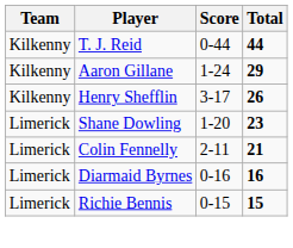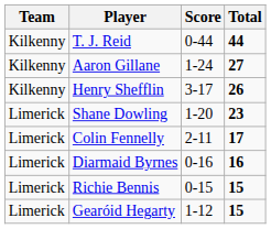 <table class="wikitable">
 <tr>
 <th>Team</th>
 <th>Player</th>
 <th>Score</th>
 <th>Total</th>
 </tr>
 <tr>
 <td>Kilkenny</td>
 <td><a href='#'>T. J. Reid</a></td>
 <td>0-44</td>
 <td><strong>44</strong></td>
 </tr>
 <tr>
 <td>Kilkenny</td>
 <td><a href='#'>Aaron Gillane</a></td>
 <td>1-24</td>
-<td><strong>29</strong></td>
+<td><strong>27</strong></td>
 </tr>
 <tr>
 <td>Kilkenny</td>
 <td><a href='#'>Henry Shefflin</a></td>
 <td>3-17</td>
 <td><strong>26</strong></td>
 </tr>
 <tr>
 <td>Limerick</td>
 <td><a href='#'>Shane Dowling</a></td>
 <td>1-20</td>
 <td><strong>23</strong></td>
 </tr>
 <tr>
 <td>Limerick</td>
 <td><a href='#'>Colin Fennelly</a></td>
 <td>2-11</td>
-<td><strong>21</strong></td>
+<td><strong>17</strong></td>
 </tr>
 <tr>
 <td>Limerick</td>
 <td><a href='#'>Diarmaid Byrnes</a></td>
 <td>0-16</td>
 <td><strong>16</strong></td>
 </tr>
 <tr>
 <td>Limerick</td>
 <td><a href='#'>Richie Bennis</a></td>
 <td>0-15</td>
 <td><strong>15</strong></td>
 </tr>
+<tr>
+<td>Limerick</td>
+<td><a href='#'>Gearóid Hegarty</a></td>
+<td>1-12</td>
+<td><strong>15</strong></td>
+</tr>
 </table>
